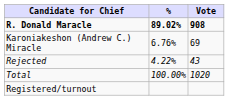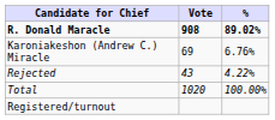 <table class="wikitable">
 <tr>
 <th style="background:#ddf; width:220px;">Candidate for Chief</th>
+<th style="background:#ddf; width:50px;">Vote</th>
 <th style="background:#ddf; width:30px;">%</th>
-<th style="background:#ddf; width:50px;">Vote</th>
 </tr>
 <tr>
 <td><strong>R. Donald Maracle</strong></td>
+<td><strong>908</strong></td>
 <td><strong>89.02%</strong></td>
-<td><strong>908</strong></td>
 </tr>
 <tr>
 <td>Karoniakeshon (Andrew C.) Miracle</td>
+<td>69</td>
 <td>6.76%</td>
-<td>69</td>
 </tr>
 <tr>
 <td><em>Rejected</em></td>
+<td><em>43</em></td>
 <td><em>4.22%</em></td>
-<td><em>43</em></td>
 </tr>
 <tr>
 <td><em>Total</em></td>
+<td><em>1020</em></td>
 <td><em>100.00%</em></td>
-<td><em>1020</em></td>
 </tr>
 <tr>
 <td>Registered/turnout</td>
 <td></td>
 <td></td>
 </tr>
 </table>
